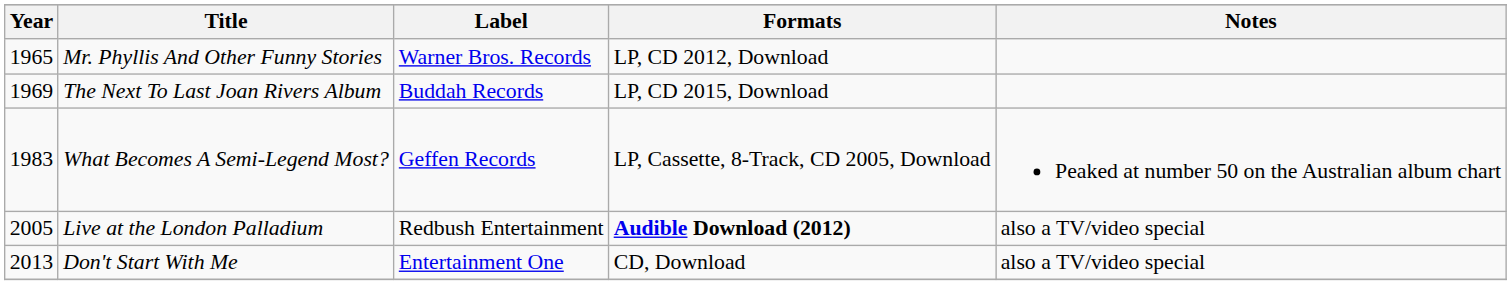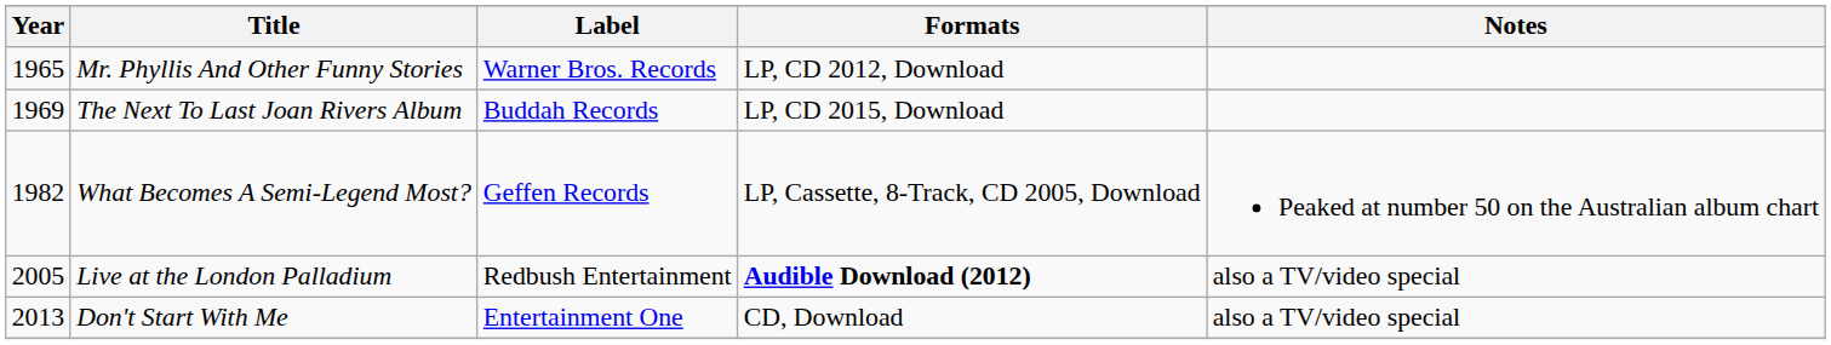 <table class="wikitable sortable">
 <tr>
 </tr>
 <tr>
 <th>Year</th>
 <th>Title</th>
 <th>Label</th>
 <th>Formats</th>
 <th>Notes</th>
 </tr>
 <tr>
 <td>1965</td>
 <td><em>Mr. Phyllis And Other Funny Stories</em></td>
 <td><a href='#'>Warner Bros. Records</a></td>
 <td>LP, CD 2012, Download</td>
 <td></td>
 </tr>
 <tr>
 <td>1969</td>
 <td><em>The Next To Last Joan Rivers Album</em></td>
 <td><a href='#'>Buddah Records</a></td>
 <td>LP, CD 2015, Download</td>
 <td></td>
 </tr>
 <tr>
-<td>1983</td>
+<td>1982</td>
 <td><em>What Becomes A Semi-Legend Most?</em></td>
 <td><a href='#'>Geffen Records</a></td>
 <td>LP, Cassette, 8-Track, CD 2005, Download</td>
 <td><br><ul><li>Peaked at number 50 on the Australian album chart</li></ul></td>
 </tr>
 <tr>
 <td>2005</td>
 <td><em>Live at the London Palladium</em></td>
 <td>Redbush Entertainment</td>
 <td><strong><a href='#'>Audible</a> Download (2012)</strong></td>
 <td>also a TV/video special</td>
 </tr>
 <tr>
 <td>2013</td>
 <td><em>Don't Start With Me</em></td>
 <td><a href='#'>Entertainment One</a></td>
 <td>CD, Download</td>
 <td>also a TV/video special</td>
 </tr>
 <tr>
 </tr>
 </table>
